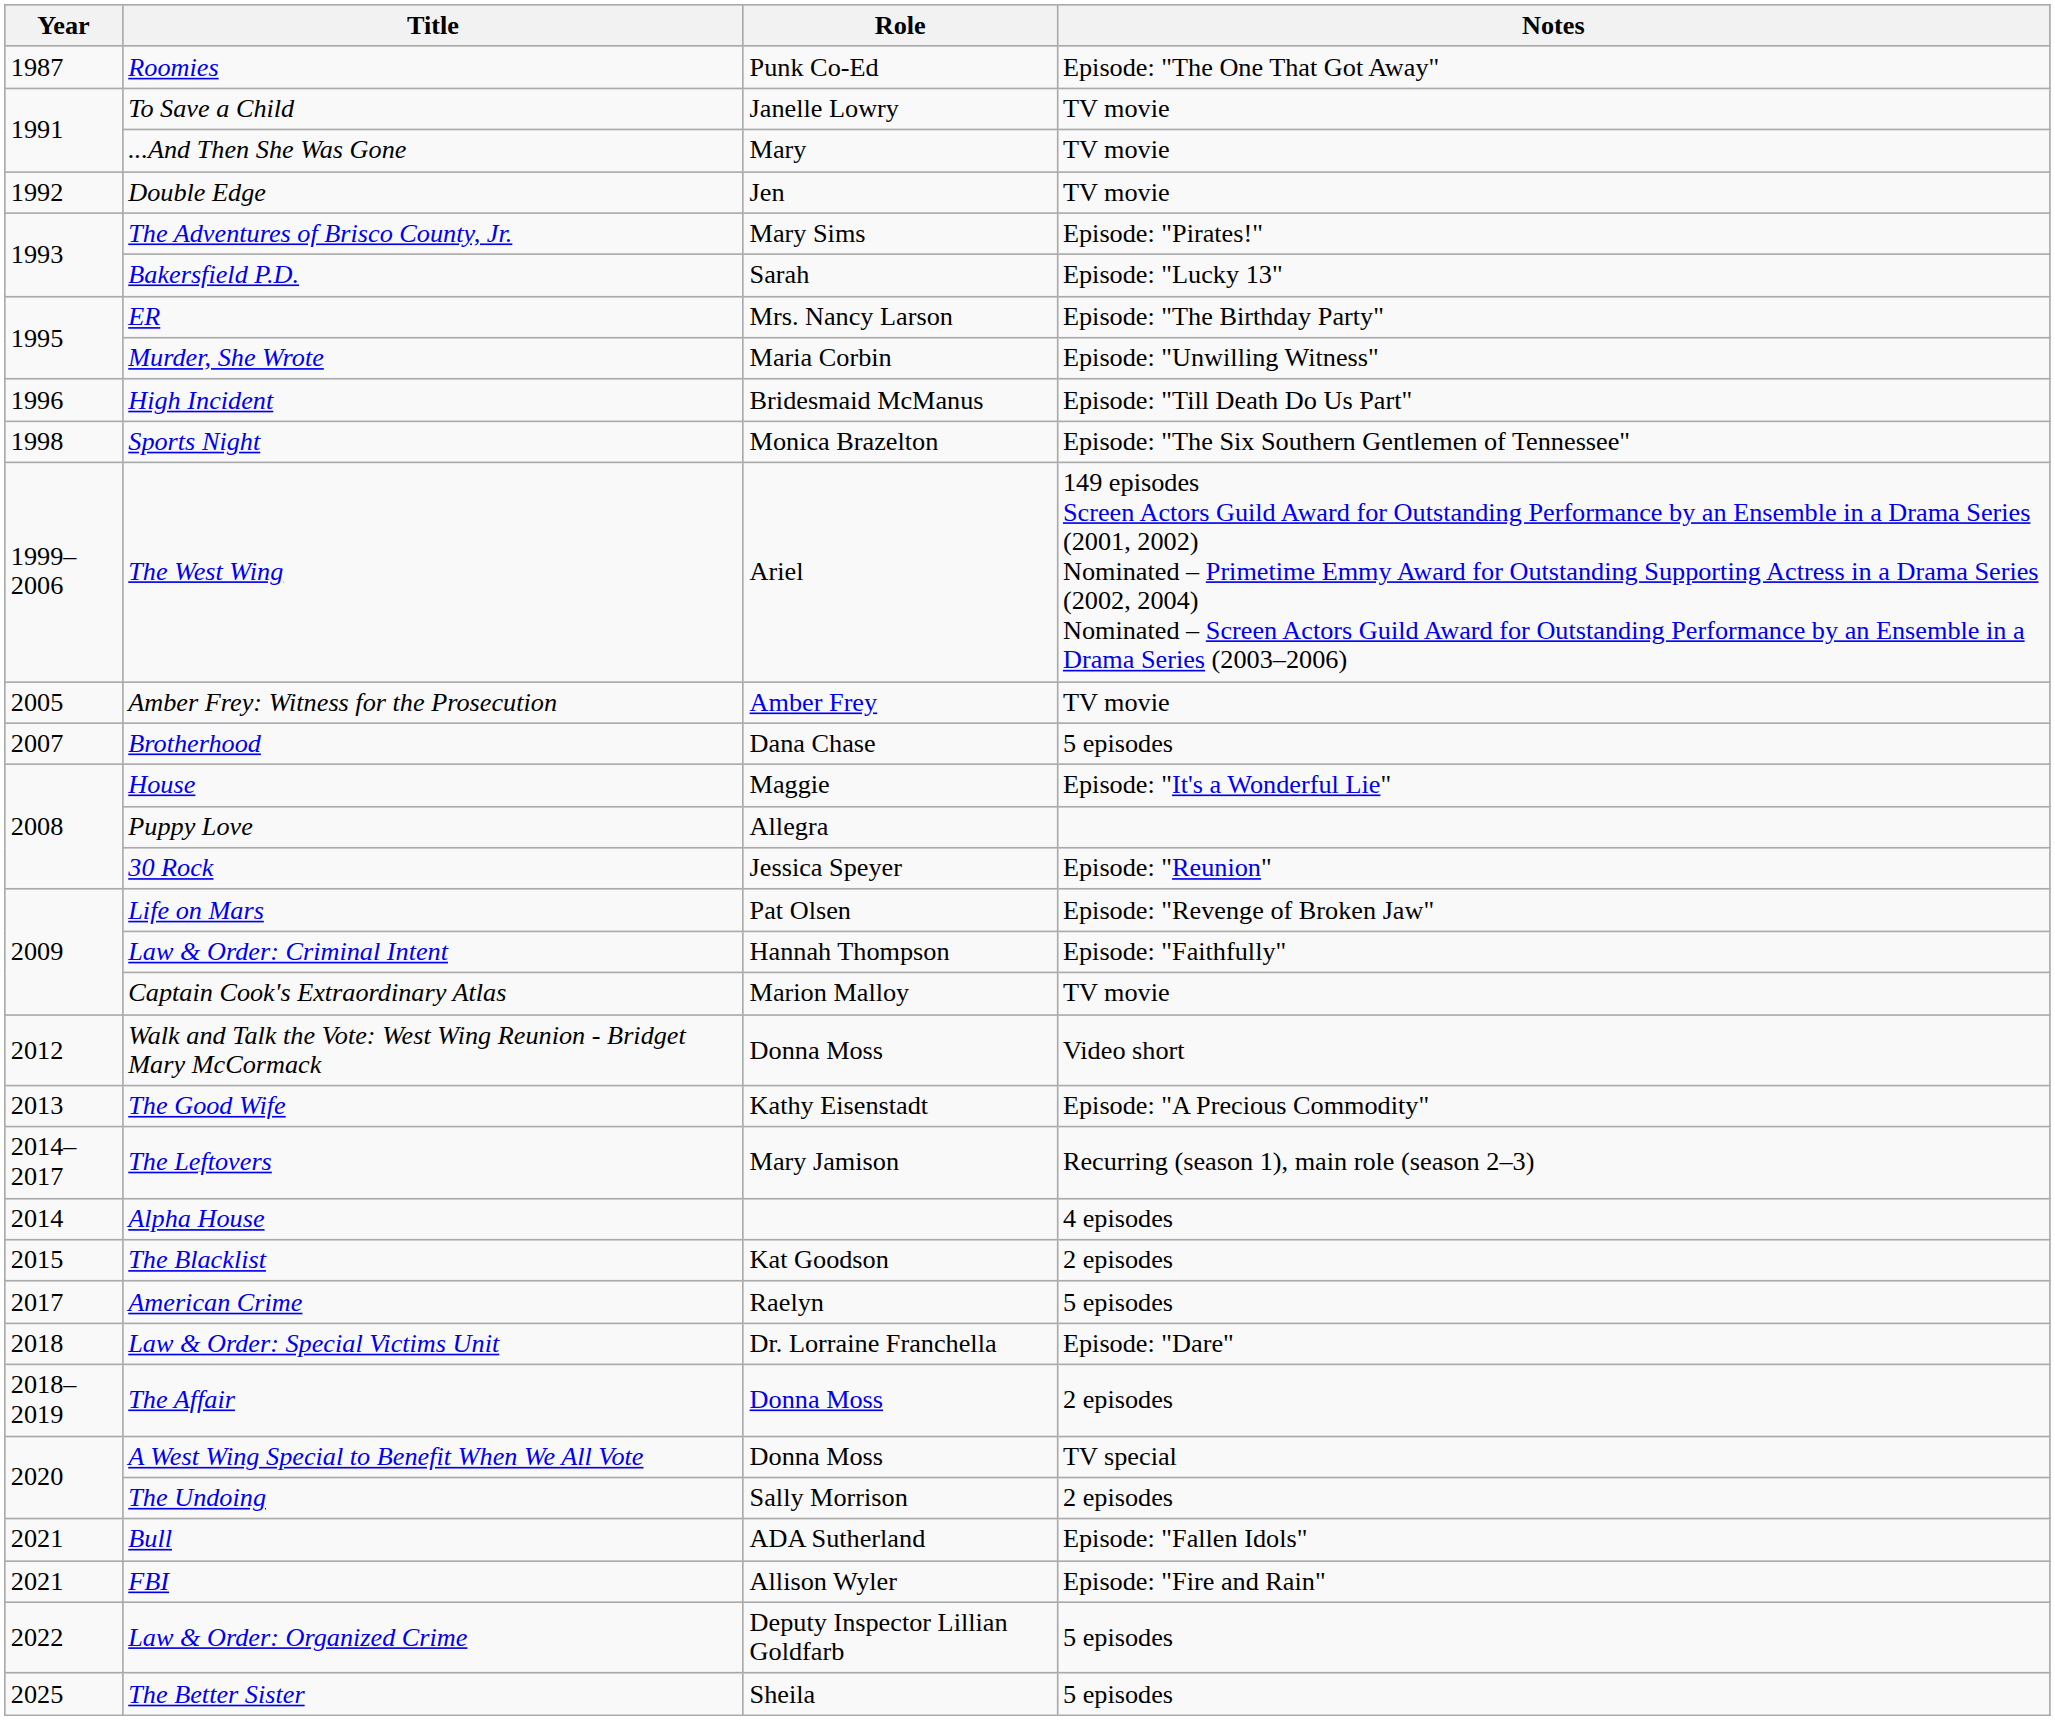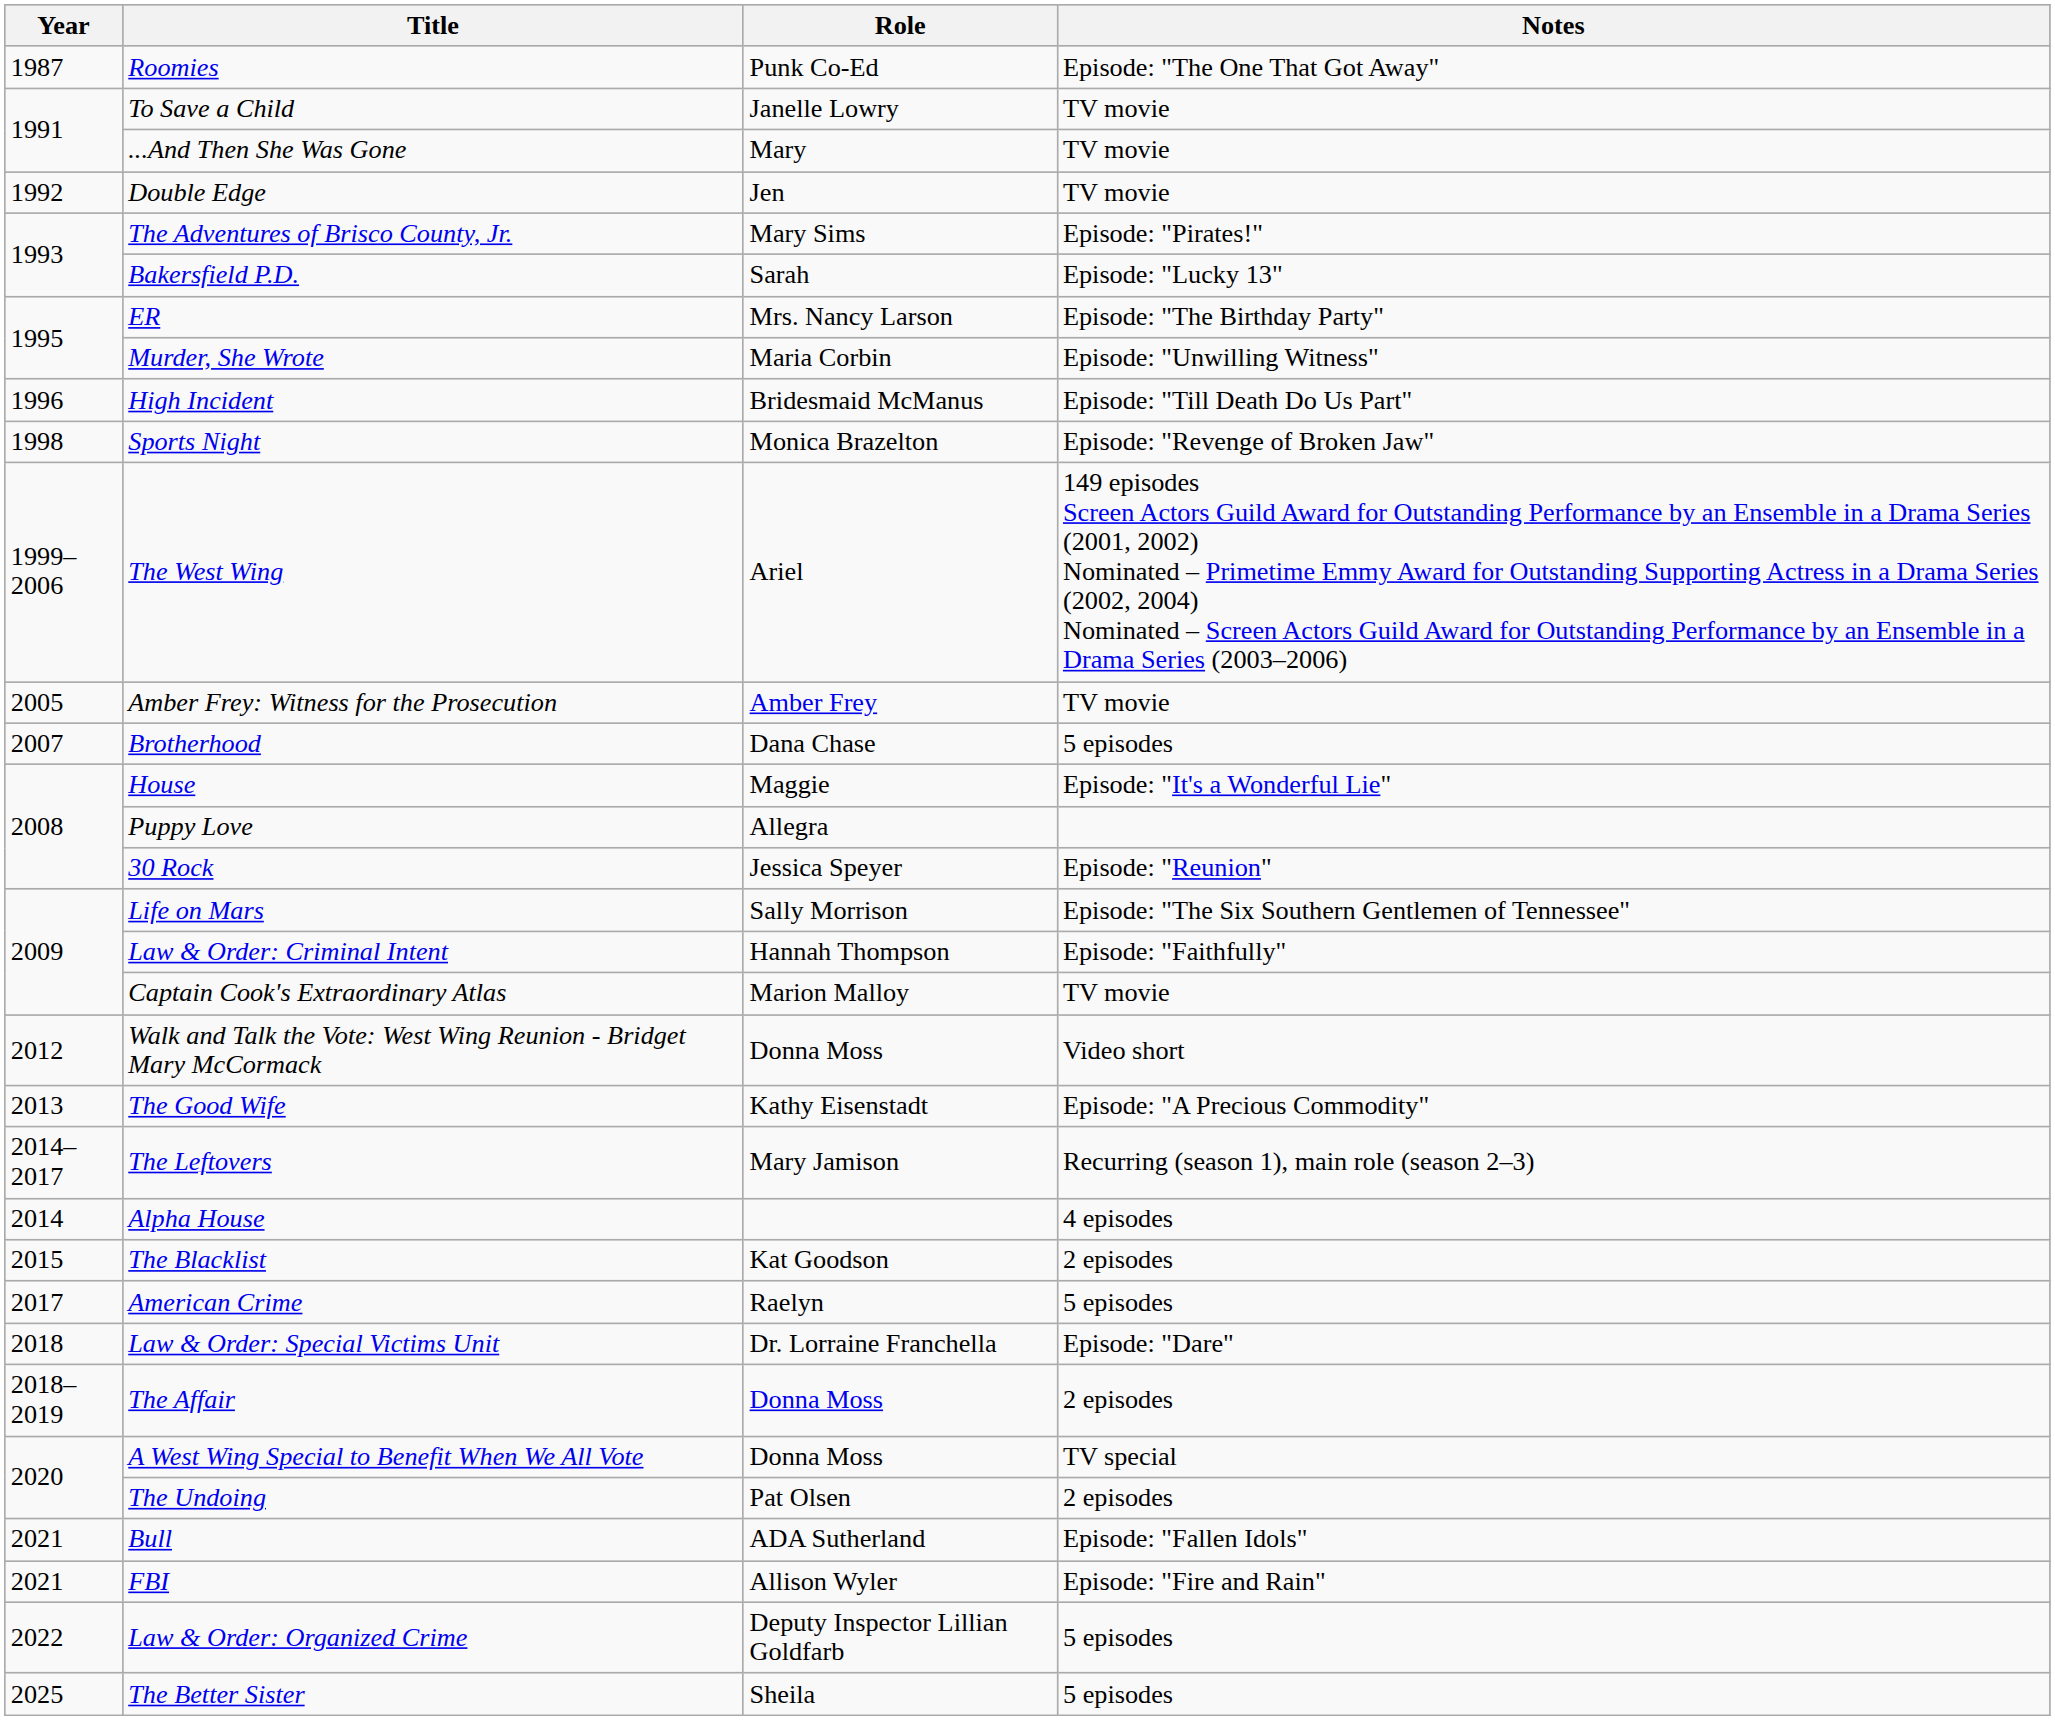 <table class="wikitable sortable">
 <tr>
 <th>Year</th>
 <th>Title</th>
 <th>Role</th>
 <th class="unsortable">Notes</th>
 </tr>
 <tr>
 <td>1987</td>
 <td><em><a href='#'>Roomies</a></em></td>
 <td>Punk Co-Ed</td>
 <td>Episode: "The One That Got Away"</td>
 </tr>
 <tr>
 <td rowspan="2">1991</td>
 <td><em>To Save a Child</em></td>
 <td>Janelle Lowry</td>
 <td>TV movie</td>
 </tr>
 <tr>
 <td><em>...And Then She Was Gone</em></td>
 <td>Mary</td>
 <td>TV movie</td>
 </tr>
 <tr>
 <td>1992</td>
 <td><em>Double Edge</em></td>
 <td>Jen</td>
 <td>TV movie</td>
 </tr>
 <tr>
 <td rowspan="2">1993</td>
 <td><em><a href='#'>The Adventures of Brisco County, Jr.</a></em></td>
 <td>Mary Sims</td>
 <td>Episode: "Pirates!"</td>
 </tr>
 <tr>
 <td><em><a href='#'>Bakersfield P.D.</a></em></td>
 <td>Sarah</td>
 <td>Episode: "Lucky 13"</td>
 </tr>
 <tr>
 <td rowspan="2">1995</td>
 <td><em><a href='#'>ER</a></em></td>
 <td>Mrs. Nancy Larson</td>
 <td>Episode: "The Birthday Party"</td>
 </tr>
 <tr>
 <td><em><a href='#'>Murder, She Wrote</a></em></td>
 <td>Maria Corbin</td>
 <td>Episode: "Unwilling Witness"</td>
 </tr>
 <tr>
 <td>1996</td>
 <td><em><a href='#'>High Incident</a></em></td>
 <td>Bridesmaid McManus</td>
 <td>Episode: "Till Death Do Us Part"</td>
 </tr>
 <tr>
 <td>1998</td>
 <td><em><a href='#'>Sports Night</a></em></td>
 <td>Monica Brazelton</td>
-<td>Episode: "The Six Southern Gentlemen of Tennessee"</td>
+<td>Episode: "Revenge of Broken Jaw"</td>
 </tr>
 <tr>
 <td>1999–2006</td>
 <td><em><a href='#'>The West Wing</a></em></td>
 <td>Ariel</td>
 <td>149 episodes<br><a href='#'>Screen Actors Guild Award for Outstanding Performance by an Ensemble in a Drama Series</a> (2001, 2002)<br>Nominated – <a href='#'>Primetime Emmy Award for Outstanding Supporting Actress in a Drama Series</a> (2002, 2004)<br>Nominated – <a href='#'>Screen Actors Guild Award for Outstanding Performance by an Ensemble in a Drama Series</a> (2003–2006)</td>
 </tr>
 <tr>
 <td>2005</td>
 <td><em>Amber Frey: Witness for the Prosecution</em></td>
 <td><a href='#'>Amber Frey</a></td>
 <td>TV movie</td>
 </tr>
 <tr>
 <td>2007</td>
 <td><em><a href='#'>Brotherhood</a></em></td>
 <td>Dana Chase</td>
 <td>5 episodes</td>
 </tr>
 <tr>
 <td rowspan="3">2008</td>
 <td><em><a href='#'>House</a></em></td>
 <td>Maggie</td>
 <td>Episode: "<a href='#'>It's a Wonderful Lie</a>"</td>
 </tr>
 <tr>
 <td><em>Puppy Love</em></td>
 <td>Allegra</td>
 <td></td>
 </tr>
 <tr>
 <td><em><a href='#'>30 Rock</a></em></td>
 <td>Jessica Speyer</td>
 <td>Episode: "<a href='#'>Reunion</a>"</td>
 </tr>
 <tr>
 <td rowspan="3">2009</td>
 <td><em><a href='#'>Life on Mars</a></em></td>
-<td>Pat Olsen</td>
-<td>Episode: "Revenge of Broken Jaw"</td>
+<td>Sally Morrison</td>
+<td>Episode: "The Six Southern Gentlemen of Tennessee"</td>
 </tr>
 <tr>
 <td><em><a href='#'>Law & Order: Criminal Intent</a></em></td>
 <td>Hannah Thompson</td>
 <td>Episode: "Faithfully"</td>
 </tr>
 <tr>
 <td><em>Captain Cook's Extraordinary Atlas</em></td>
 <td>Marion Malloy</td>
 <td>TV movie</td>
 </tr>
 <tr>
 <td>2012</td>
 <td><em>Walk and Talk the Vote: West Wing Reunion - Bridget Mary McCormack</em></td>
 <td>Donna Moss</td>
 <td>Video short</td>
 </tr>
 <tr>
 <td>2013</td>
 <td><em><a href='#'>The Good Wife</a></em></td>
 <td>Kathy Eisenstadt</td>
 <td>Episode: "A Precious Commodity"</td>
 </tr>
 <tr>
 <td>2014–2017</td>
 <td><em><a href='#'>The Leftovers</a></em></td>
 <td>Mary Jamison</td>
 <td>Recurring (season 1), main role (season 2–3)</td>
 </tr>
 <tr>
 <td>2014</td>
 <td><em><a href='#'>Alpha House</a></em></td>
 <td></td>
 <td>4 episodes</td>
 </tr>
 <tr>
 <td>2015</td>
 <td><em><a href='#'>The Blacklist</a></em></td>
 <td>Kat Goodson</td>
 <td>2 episodes</td>
 </tr>
 <tr>
 <td>2017</td>
 <td><em><a href='#'>American Crime</a></em></td>
 <td>Raelyn</td>
 <td>5 episodes</td>
 </tr>
 <tr>
 <td>2018</td>
 <td><em><a href='#'>Law & Order: Special Victims Unit</a></em></td>
 <td>Dr. Lorraine Franchella</td>
 <td>Episode: "Dare"</td>
 </tr>
 <tr>
 <td>2018–2019</td>
 <td><em><a href='#'>The Affair</a></em></td>
 <td><a href='#'>Donna Moss</a></td>
 <td>2 episodes</td>
 </tr>
 <tr>
 <td rowspan="2">2020</td>
 <td><em><a href='#'>A West Wing Special to Benefit When We All Vote</a></em></td>
 <td>Donna Moss</td>
 <td>TV special</td>
 </tr>
 <tr>
 <td><em><a href='#'>The Undoing</a></em></td>
-<td>Sally Morrison</td>
+<td>Pat Olsen</td>
 <td>2 episodes</td>
 </tr>
 <tr>
 <td>2021</td>
 <td><em><a href='#'>Bull</a></em></td>
 <td>ADA Sutherland</td>
 <td>Episode: "Fallen Idols"</td>
 </tr>
 <tr>
 <td>2021</td>
 <td><em><a href='#'>FBI</a></em></td>
 <td>Allison Wyler</td>
 <td>Episode: "Fire and Rain"</td>
 </tr>
 <tr>
 <td>2022</td>
 <td><em><a href='#'>Law & Order: Organized Crime</a></em></td>
 <td>Deputy Inspector Lillian Goldfarb</td>
 <td>5 episodes</td>
 </tr>
 <tr>
 <td>2025</td>
 <td><em><a href='#'>The Better Sister</a></em></td>
 <td>Sheila</td>
 <td>5 episodes</td>
 </tr>
 </table>
